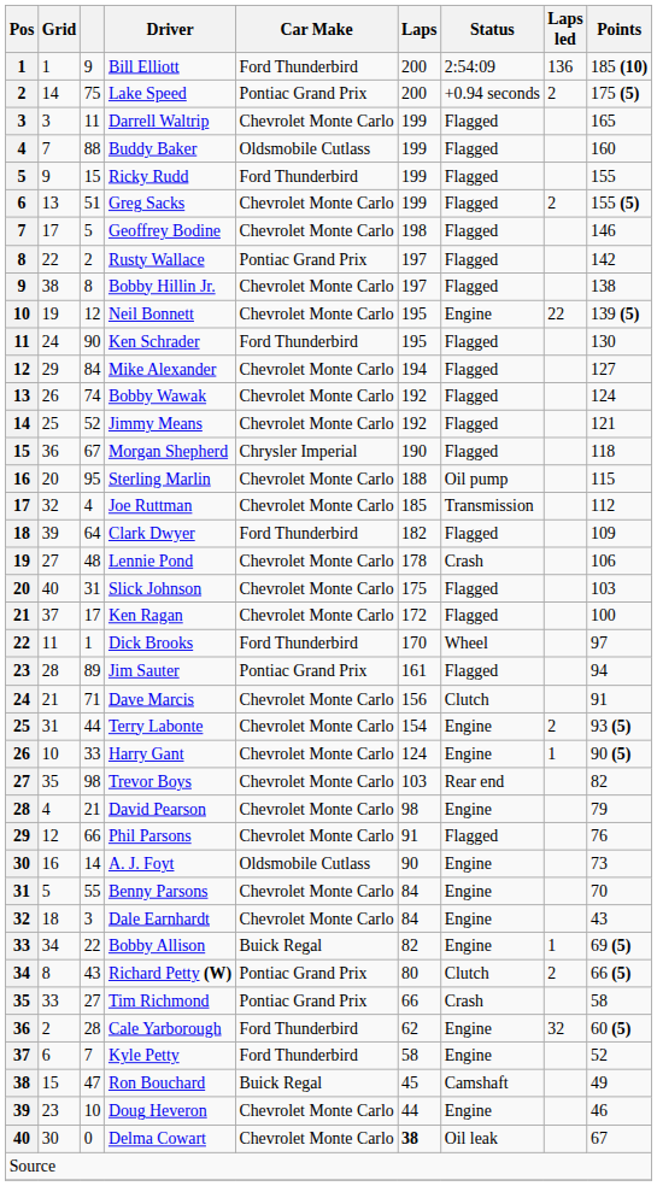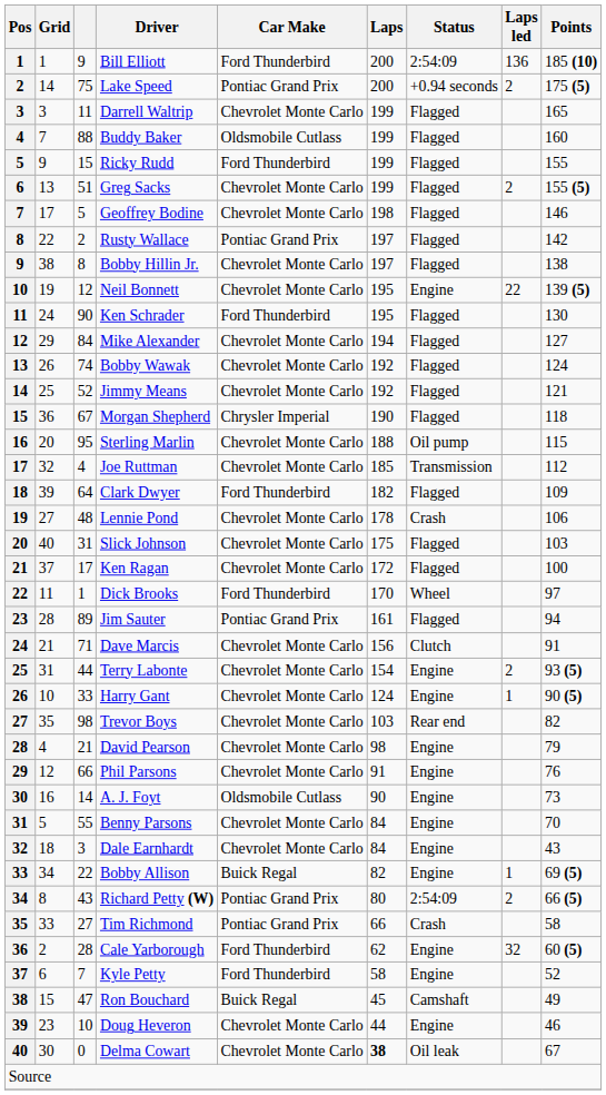 <table class="wikitable" style="font-size:95%;">
 <tr>
 <th>Pos</th>
 <th>Grid</th>
 <th></th>
 <th>Driver</th>
 <th>Car Make</th>
 <th>Laps</th>
 <th>Status</th>
 <th>Laps<br>led</th>
 <th>Points</th>
 </tr>
 <tr>
 <th>1</th>
 <td>1</td>
 <td>9</td>
 <td><a href='#'>Bill Elliott</a></td>
 <td>Ford Thunderbird</td>
 <td>200</td>
 <td>2:54:09</td>
 <td>136</td>
 <td>185 <strong>(10)</strong></td>
 </tr>
 <tr>
 <th>2</th>
 <td>14</td>
 <td>75</td>
 <td><a href='#'>Lake Speed</a></td>
 <td>Pontiac Grand Prix</td>
 <td>200</td>
 <td>+0.94 seconds</td>
 <td>2</td>
 <td>175 <strong>(5)</strong></td>
 </tr>
 <tr>
 <th>3</th>
 <td>3</td>
 <td>11</td>
 <td><a href='#'>Darrell Waltrip</a></td>
 <td>Chevrolet Monte Carlo</td>
 <td>199</td>
 <td>Flagged</td>
 <td></td>
 <td>165</td>
 </tr>
 <tr>
 <th>4</th>
 <td>7</td>
 <td>88</td>
 <td><a href='#'>Buddy Baker</a></td>
 <td>Oldsmobile Cutlass</td>
 <td>199</td>
 <td>Flagged</td>
 <td></td>
 <td>160</td>
 </tr>
 <tr>
 <th>5</th>
 <td>9</td>
 <td>15</td>
 <td><a href='#'>Ricky Rudd</a></td>
 <td>Ford Thunderbird</td>
 <td>199</td>
 <td>Flagged</td>
 <td></td>
 <td>155</td>
 </tr>
 <tr>
 <th>6</th>
 <td>13</td>
 <td>51</td>
 <td><a href='#'>Greg Sacks</a></td>
 <td>Chevrolet Monte Carlo</td>
 <td>199</td>
 <td>Flagged</td>
 <td>2</td>
 <td>155 <strong>(5)</strong></td>
 </tr>
 <tr>
 <th>7</th>
 <td>17</td>
 <td>5</td>
 <td><a href='#'>Geoffrey Bodine</a></td>
 <td>Chevrolet Monte Carlo</td>
 <td>198</td>
 <td>Flagged</td>
 <td></td>
 <td>146</td>
 </tr>
 <tr>
 <th>8</th>
 <td>22</td>
 <td>2</td>
 <td><a href='#'>Rusty Wallace</a></td>
 <td>Pontiac Grand Prix</td>
 <td>197</td>
 <td>Flagged</td>
 <td></td>
 <td>142</td>
 </tr>
 <tr>
 <th>9</th>
 <td>38</td>
 <td>8</td>
 <td><a href='#'>Bobby Hillin Jr.</a></td>
 <td>Chevrolet Monte Carlo</td>
 <td>197</td>
 <td>Flagged</td>
 <td></td>
 <td>138</td>
 </tr>
 <tr>
 <th>10</th>
 <td>19</td>
 <td>12</td>
 <td><a href='#'>Neil Bonnett</a></td>
 <td>Chevrolet Monte Carlo</td>
 <td>195</td>
 <td>Engine</td>
 <td>22</td>
 <td>139 <strong>(5)</strong></td>
 </tr>
 <tr>
 <th>11</th>
 <td>24</td>
 <td>90</td>
 <td><a href='#'>Ken Schrader</a></td>
 <td>Ford Thunderbird</td>
 <td>195</td>
 <td>Flagged</td>
 <td></td>
 <td>130</td>
 </tr>
 <tr>
 <th>12</th>
 <td>29</td>
 <td>84</td>
 <td><a href='#'>Mike Alexander</a></td>
 <td>Chevrolet Monte Carlo</td>
 <td>194</td>
 <td>Flagged</td>
 <td></td>
 <td>127</td>
 </tr>
 <tr>
 <th>13</th>
 <td>26</td>
 <td>74</td>
 <td><a href='#'>Bobby Wawak</a></td>
 <td>Chevrolet Monte Carlo</td>
 <td>192</td>
 <td>Flagged</td>
 <td></td>
 <td>124</td>
 </tr>
 <tr>
 <th>14</th>
 <td>25</td>
 <td>52</td>
 <td><a href='#'>Jimmy Means</a></td>
 <td>Chevrolet Monte Carlo</td>
 <td>192</td>
 <td>Flagged</td>
 <td></td>
 <td>121</td>
 </tr>
 <tr>
 <th>15</th>
 <td>36</td>
 <td>67</td>
 <td><a href='#'>Morgan Shepherd</a></td>
 <td>Chrysler Imperial</td>
 <td>190</td>
 <td>Flagged</td>
 <td></td>
 <td>118</td>
 </tr>
 <tr>
 <th>16</th>
 <td>20</td>
 <td>95</td>
 <td><a href='#'>Sterling Marlin</a></td>
 <td>Chevrolet Monte Carlo</td>
 <td>188</td>
 <td>Oil pump</td>
 <td></td>
 <td>115</td>
 </tr>
 <tr>
 <th>17</th>
 <td>32</td>
 <td>4</td>
 <td><a href='#'>Joe Ruttman</a></td>
 <td>Chevrolet Monte Carlo</td>
 <td>185</td>
 <td>Transmission</td>
 <td></td>
 <td>112</td>
 </tr>
 <tr>
 <th>18</th>
 <td>39</td>
 <td>64</td>
 <td><a href='#'>Clark Dwyer</a></td>
 <td>Ford Thunderbird</td>
 <td>182</td>
 <td>Flagged</td>
 <td></td>
 <td>109</td>
 </tr>
 <tr>
 <th>19</th>
 <td>27</td>
 <td>48</td>
 <td><a href='#'>Lennie Pond</a></td>
 <td>Chevrolet Monte Carlo</td>
 <td>178</td>
 <td>Crash</td>
 <td></td>
 <td>106</td>
 </tr>
 <tr>
 <th>20</th>
 <td>40</td>
 <td>31</td>
 <td><a href='#'>Slick Johnson</a></td>
 <td>Chevrolet Monte Carlo</td>
 <td>175</td>
 <td>Flagged</td>
 <td></td>
 <td>103</td>
 </tr>
 <tr>
 <th>21</th>
 <td>37</td>
 <td>17</td>
 <td><a href='#'>Ken Ragan</a></td>
 <td>Chevrolet Monte Carlo</td>
 <td>172</td>
 <td>Flagged</td>
 <td></td>
 <td>100</td>
 </tr>
 <tr>
 <th>22</th>
 <td>11</td>
 <td>1</td>
 <td><a href='#'>Dick Brooks</a></td>
 <td>Ford Thunderbird</td>
 <td>170</td>
 <td>Wheel</td>
 <td></td>
 <td>97</td>
 </tr>
 <tr>
 <th>23</th>
 <td>28</td>
 <td>89</td>
 <td><a href='#'>Jim Sauter</a></td>
 <td>Pontiac Grand Prix</td>
 <td>161</td>
 <td>Flagged</td>
 <td></td>
 <td>94</td>
 </tr>
 <tr>
 <th>24</th>
 <td>21</td>
 <td>71</td>
 <td><a href='#'>Dave Marcis</a></td>
 <td>Chevrolet Monte Carlo</td>
 <td>156</td>
 <td>Clutch</td>
 <td></td>
 <td>91</td>
 </tr>
 <tr>
 <th>25</th>
 <td>31</td>
 <td>44</td>
 <td><a href='#'>Terry Labonte</a></td>
 <td>Chevrolet Monte Carlo</td>
 <td>154</td>
 <td>Engine</td>
 <td>2</td>
 <td>93 <strong>(5)</strong></td>
 </tr>
 <tr>
 <th>26</th>
 <td>10</td>
 <td>33</td>
 <td><a href='#'>Harry Gant</a></td>
 <td>Chevrolet Monte Carlo</td>
 <td>124</td>
 <td>Engine</td>
 <td>1</td>
 <td>90 <strong>(5)</strong></td>
 </tr>
 <tr>
 <th>27</th>
 <td>35</td>
 <td>98</td>
 <td><a href='#'>Trevor Boys</a></td>
 <td>Chevrolet Monte Carlo</td>
 <td>103</td>
 <td>Rear end</td>
 <td></td>
 <td>82</td>
 </tr>
 <tr>
 <th>28</th>
 <td>4</td>
 <td>21</td>
 <td><a href='#'>David Pearson</a></td>
 <td>Chevrolet Monte Carlo</td>
 <td>98</td>
 <td>Engine</td>
 <td></td>
 <td>79</td>
 </tr>
 <tr>
 <th>29</th>
 <td>12</td>
 <td>66</td>
 <td><a href='#'>Phil Parsons</a></td>
 <td>Chevrolet Monte Carlo</td>
 <td>91</td>
-<td>Flagged</td>
+<td>Engine</td>
 <td></td>
 <td>76</td>
 </tr>
 <tr>
 <th>30</th>
 <td>16</td>
 <td>14</td>
 <td><a href='#'>A. J. Foyt</a></td>
 <td>Oldsmobile Cutlass</td>
 <td>90</td>
 <td>Engine</td>
 <td></td>
 <td>73</td>
 </tr>
 <tr>
 <th>31</th>
 <td>5</td>
 <td>55</td>
 <td><a href='#'>Benny Parsons</a></td>
 <td>Chevrolet Monte Carlo</td>
 <td>84</td>
 <td>Engine</td>
 <td></td>
 <td>70</td>
 </tr>
 <tr>
 <th>32</th>
 <td>18</td>
 <td>3</td>
 <td><a href='#'>Dale Earnhardt</a></td>
 <td>Chevrolet Monte Carlo</td>
 <td>84</td>
 <td>Engine</td>
 <td></td>
 <td>43</td>
 </tr>
 <tr>
 <th>33</th>
 <td>34</td>
 <td>22</td>
 <td><a href='#'>Bobby Allison</a></td>
 <td>Buick Regal</td>
 <td>82</td>
 <td>Engine</td>
 <td>1</td>
 <td>69 <strong>(5)</strong></td>
 </tr>
 <tr>
 <th>34</th>
 <td>8</td>
 <td>43</td>
 <td><a href='#'>Richard Petty</a> <strong>(W)</strong></td>
 <td>Pontiac Grand Prix</td>
 <td>80</td>
-<td>Clutch</td>
+<td>2:54:09</td>
 <td>2</td>
 <td>66 <strong>(5)</strong></td>
 </tr>
 <tr>
 <th>35</th>
 <td>33</td>
 <td>27</td>
 <td><a href='#'>Tim Richmond</a></td>
 <td>Pontiac Grand Prix</td>
 <td>66</td>
 <td>Crash</td>
 <td></td>
 <td>58</td>
 </tr>
 <tr>
 <th>36</th>
 <td>2</td>
 <td>28</td>
 <td><a href='#'>Cale Yarborough</a></td>
 <td>Ford Thunderbird</td>
 <td>62</td>
 <td>Engine</td>
 <td>32</td>
 <td>60 <strong>(5)</strong></td>
 </tr>
 <tr>
 <th>37</th>
 <td>6</td>
 <td>7</td>
 <td><a href='#'>Kyle Petty</a></td>
 <td>Ford Thunderbird</td>
 <td>58</td>
 <td>Engine</td>
 <td></td>
 <td>52</td>
 </tr>
 <tr>
 <th>38</th>
 <td>15</td>
 <td>47</td>
 <td><a href='#'>Ron Bouchard</a></td>
 <td>Buick Regal</td>
 <td>45</td>
 <td>Camshaft</td>
 <td></td>
 <td>49</td>
 </tr>
 <tr>
 <th>39</th>
 <td>23</td>
 <td>10</td>
 <td><a href='#'>Doug Heveron</a></td>
 <td>Chevrolet Monte Carlo</td>
 <td>44</td>
 <td>Engine</td>
 <td></td>
 <td>46</td>
 </tr>
 <tr>
 <th>40</th>
 <td>30</td>
 <td>0</td>
 <td><a href='#'>Delma Cowart</a></td>
 <td>Chevrolet Monte Carlo</td>
 <td><strong>38</strong></td>
 <td>Oil leak</td>
 <td></td>
 <td>67</td>
 </tr>
 <tr>
 <td colspan="9">Source</td>
 </tr>
 <tr>
 </tr>
 </table>
